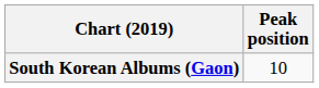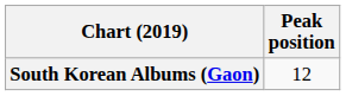 <table class="wikitable plainrowheaders" style="text-align:center">
 <tr>
 <th>Chart (2019)</th>
 <th>Peak<br>position</th>
 </tr>
 <tr>
 <th scope="row">South Korean Albums (<a href='#'>Gaon</a>)</th>
-<td>10</td>
+<td>12</td>
 </tr>
 </table>
